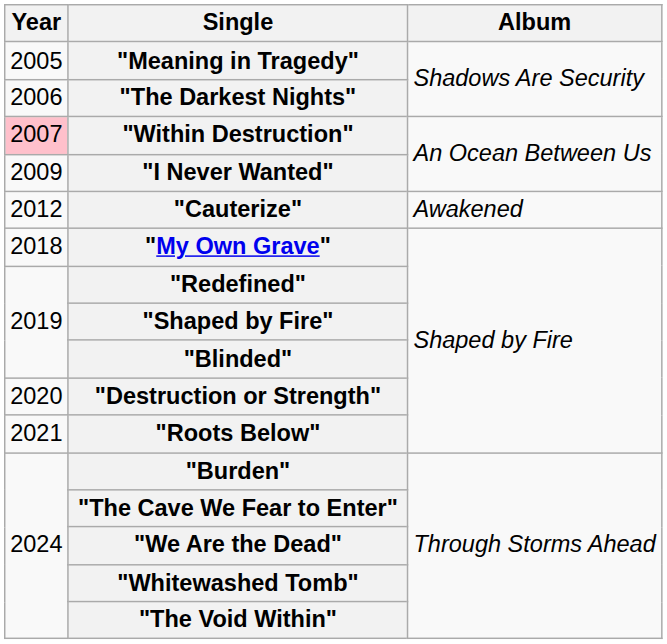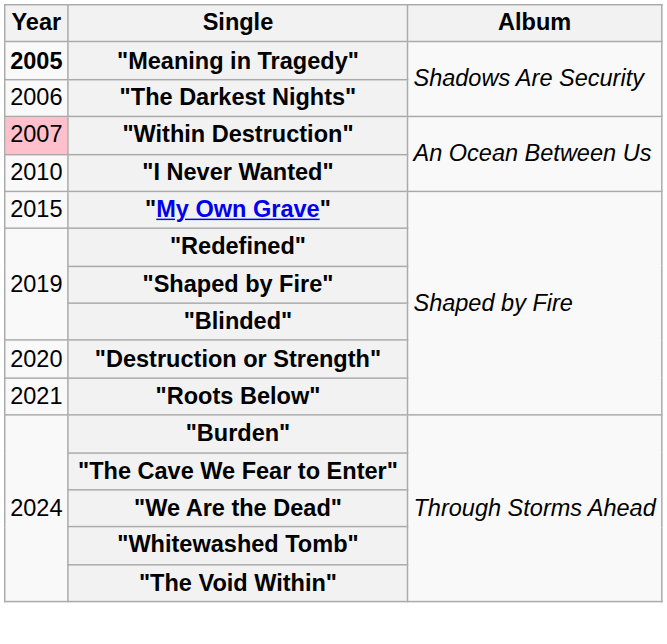 <table class="wikitable plainrowheaders">
 <tr>
 <th>Year</th>
 <th style="width:14em;">Single</th>
 <th>Album</th>
 </tr>
 <tr>
-<td>2005</td>
+<td><strong>2005</strong></td>
 <th scope="row">"Meaning in Tragedy"</th>
 <td rowspan="2"><em>Shadows Are Security</em></td>
 </tr>
 <tr>
 <td>2006</td>
 <th scope="row">"The Darkest Nights"</th>
 </tr>
 <tr>
 <td style="background: pink;">2007</td>
 <th scope="row">"Within Destruction"</th>
 <td rowspan="2"><em>An Ocean Between Us</em></td>
 </tr>
 <tr>
-<td>2009</td>
+<td>2010</td>
 <th scope="row">"I Never Wanted"</th>
 </tr>
 <tr>
-<td>2012</td>
-<th scope="row">"Cauterize"</th>
-<td><em>Awakened</em></td>
-</tr>
-<tr>
-<td>2018</td>
+<td>2015</td>
 <th scope="row">"<a href='#'>My Own Grave</a>"</th>
 <td rowspan="6"><em>Shaped by Fire</em></td>
 </tr>
 <tr>
 <td rowspan="3">2019</td>
 <th scope="row">"Redefined"</th>
 </tr>
 <tr>
 <th scope="row">"Shaped by Fire"</th>
 </tr>
 <tr>
 <th scope="row">"Blinded"</th>
 </tr>
 <tr>
 <td>2020</td>
 <th scope="row">"Destruction or Strength"</th>
 </tr>
 <tr>
 <td>2021</td>
 <th scope="row">"Roots Below"</th>
 </tr>
 <tr>
 <td rowspan="5">2024</td>
 <th scope="row">"Burden"</th>
 <td rowspan="5"><em>Through Storms Ahead</em></td>
 </tr>
 <tr>
 <th scope="row">"The Cave We Fear to Enter"</th>
 </tr>
 <tr>
 <th scope="row">"We Are the Dead"<br></th>
 </tr>
 <tr>
 <th scope="row">"Whitewashed Tomb"</th>
 </tr>
 <tr>
 <th scope="row">"The Void Within"</th>
 </tr>
 </table>
